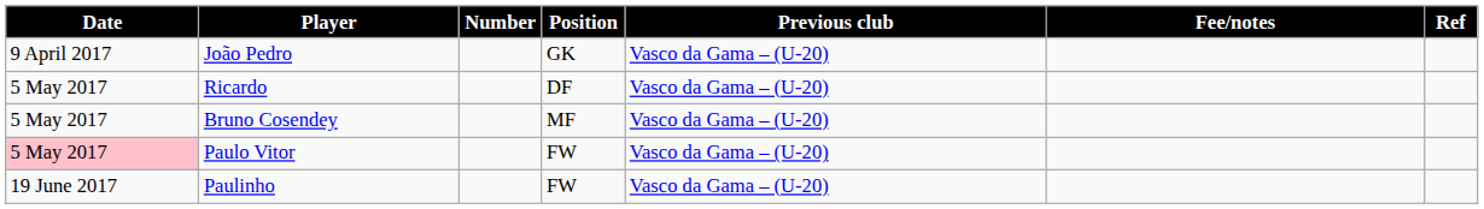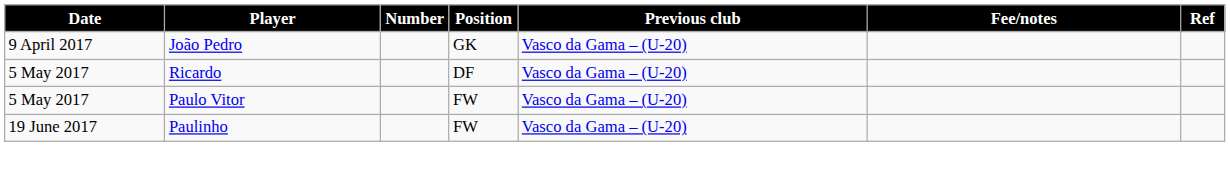 <table class="wikitable" style="text-align:left; font-size:85%;">
 <tr>
 <th style="background:#000000; color:white; width:125px;">Date</th>
 <th style="background:#000000; color:white; width:170px;">Player</th>
 <th style="background:#000000; color:white; width:50px;">Number</th>
 <th style="background:#000000; color:white; width:50px;">Position</th>
 <th style="background:#000000; color:white; width:280px;">Previous club</th>
 <th style="background:#000000; color:white; width:250px;">Fee/notes</th>
 <th style="background:#000000; color:white; width:30px;">Ref</th>
 </tr>
 <tr>
 <td>9 April 2017</td>
 <td> <a href='#'>João Pedro</a></td>
 <td></td>
 <td>GK</td>
 <td> <a href='#'>Vasco da Gama – (U-20)</a></td>
 <td></td>
 <td> </td>
 </tr>
 <tr>
 <td>5 May 2017</td>
 <td> <a href='#'>Ricardo</a></td>
 <td></td>
 <td>DF</td>
 <td> <a href='#'>Vasco da Gama – (U-20)</a></td>
 <td></td>
 <td> </td>
 </tr>
 <tr>
 <td>5 May 2017</td>
-<td> <a href='#'>Bruno Cosendey</a></td>
-<td></td>
-<td>MF</td>
-<td> <a href='#'>Vasco da Gama – (U-20)</a></td>
-<td></td>
-<td> </td>
-</tr>
-<tr>
-<td style="background: pink;">5 May 2017</td>
 <td> <a href='#'>Paulo Vitor</a></td>
 <td></td>
 <td>FW</td>
 <td> <a href='#'>Vasco da Gama – (U-20)</a></td>
 <td></td>
 <td> </td>
 </tr>
 <tr>
 <td>19 June 2017</td>
 <td> <a href='#'>Paulinho</a></td>
 <td></td>
 <td>FW</td>
 <td> <a href='#'>Vasco da Gama – (U-20)</a></td>
 <td></td>
 <td> </td>
 </tr>
 </table>
